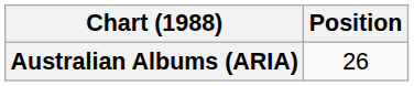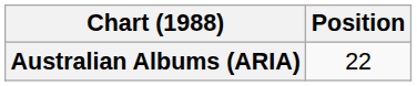 <table class="wikitable plainrowheaders" style="text-align:center">
 <tr>
 <th scope="col">Chart (1988)</th>
 <th scope="col">Position</th>
 </tr>
 <tr>
 <th scope="row">Australian Albums (ARIA)</th>
-<td>26</td>
+<td>22</td>
 </tr>
 </table>
